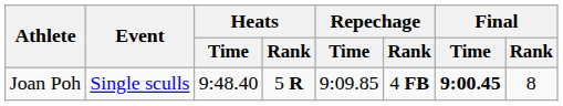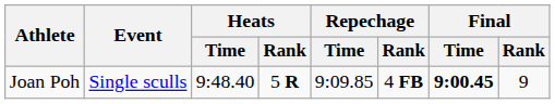 <table class=wikitable style=font-size:90%;text-align:center>
 <tr>
 <th rowspan=2>Athlete</th>
 <th rowspan=2>Event</th>
 <th colspan=2>Heats</th>
 <th colspan=2>Repechage</th>
 <th colspan=2>Final</th>
 </tr>
 <tr style="font-size:95%">
 <th>Time</th>
 <th>Rank</th>
 <th>Time</th>
 <th>Rank</th>
 <th>Time</th>
 <th>Rank</th>
 </tr>
 <tr>
 <td align=left>Joan Poh</td>
 <td align=left><a href='#'>Single sculls</a></td>
 <td>9:48.40</td>
 <td>5 <strong>R</strong></td>
 <td>9:09.85</td>
 <td>4 <strong>FB</strong></td>
 <td><strong>9:00.45</strong></td>
-<td>8</td>
+<td>9</td>
 </tr>
 </table>
